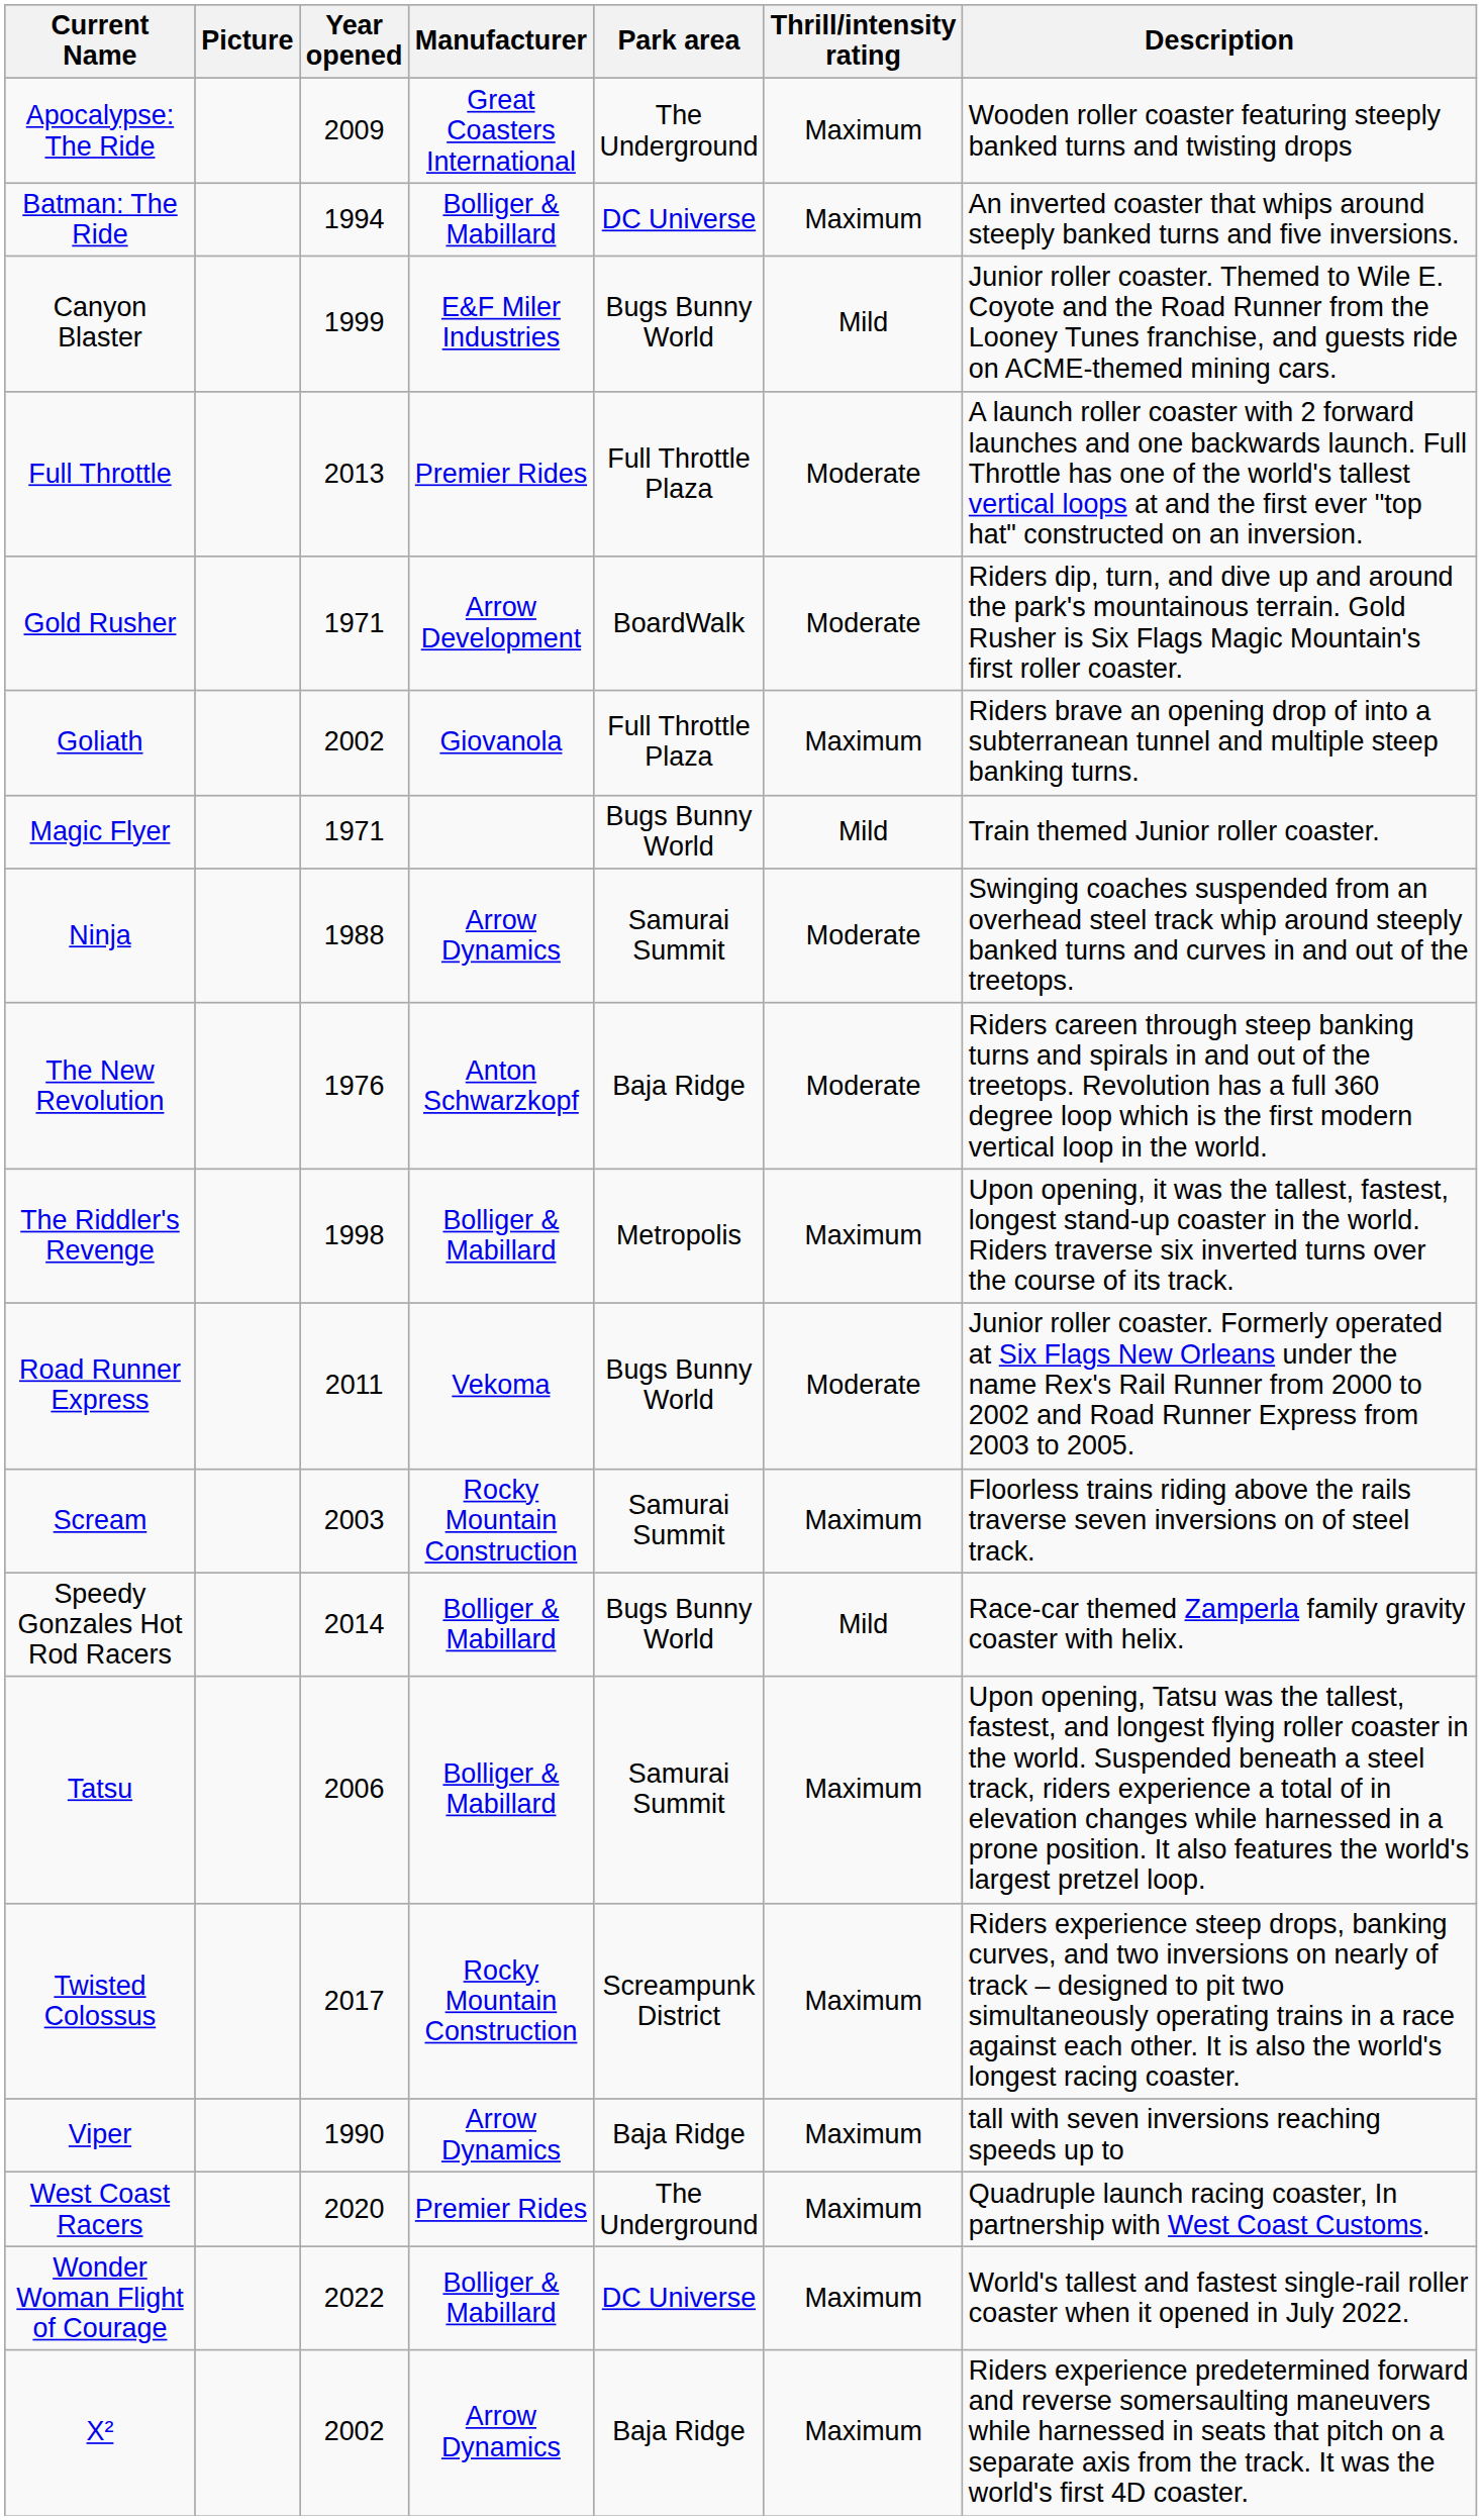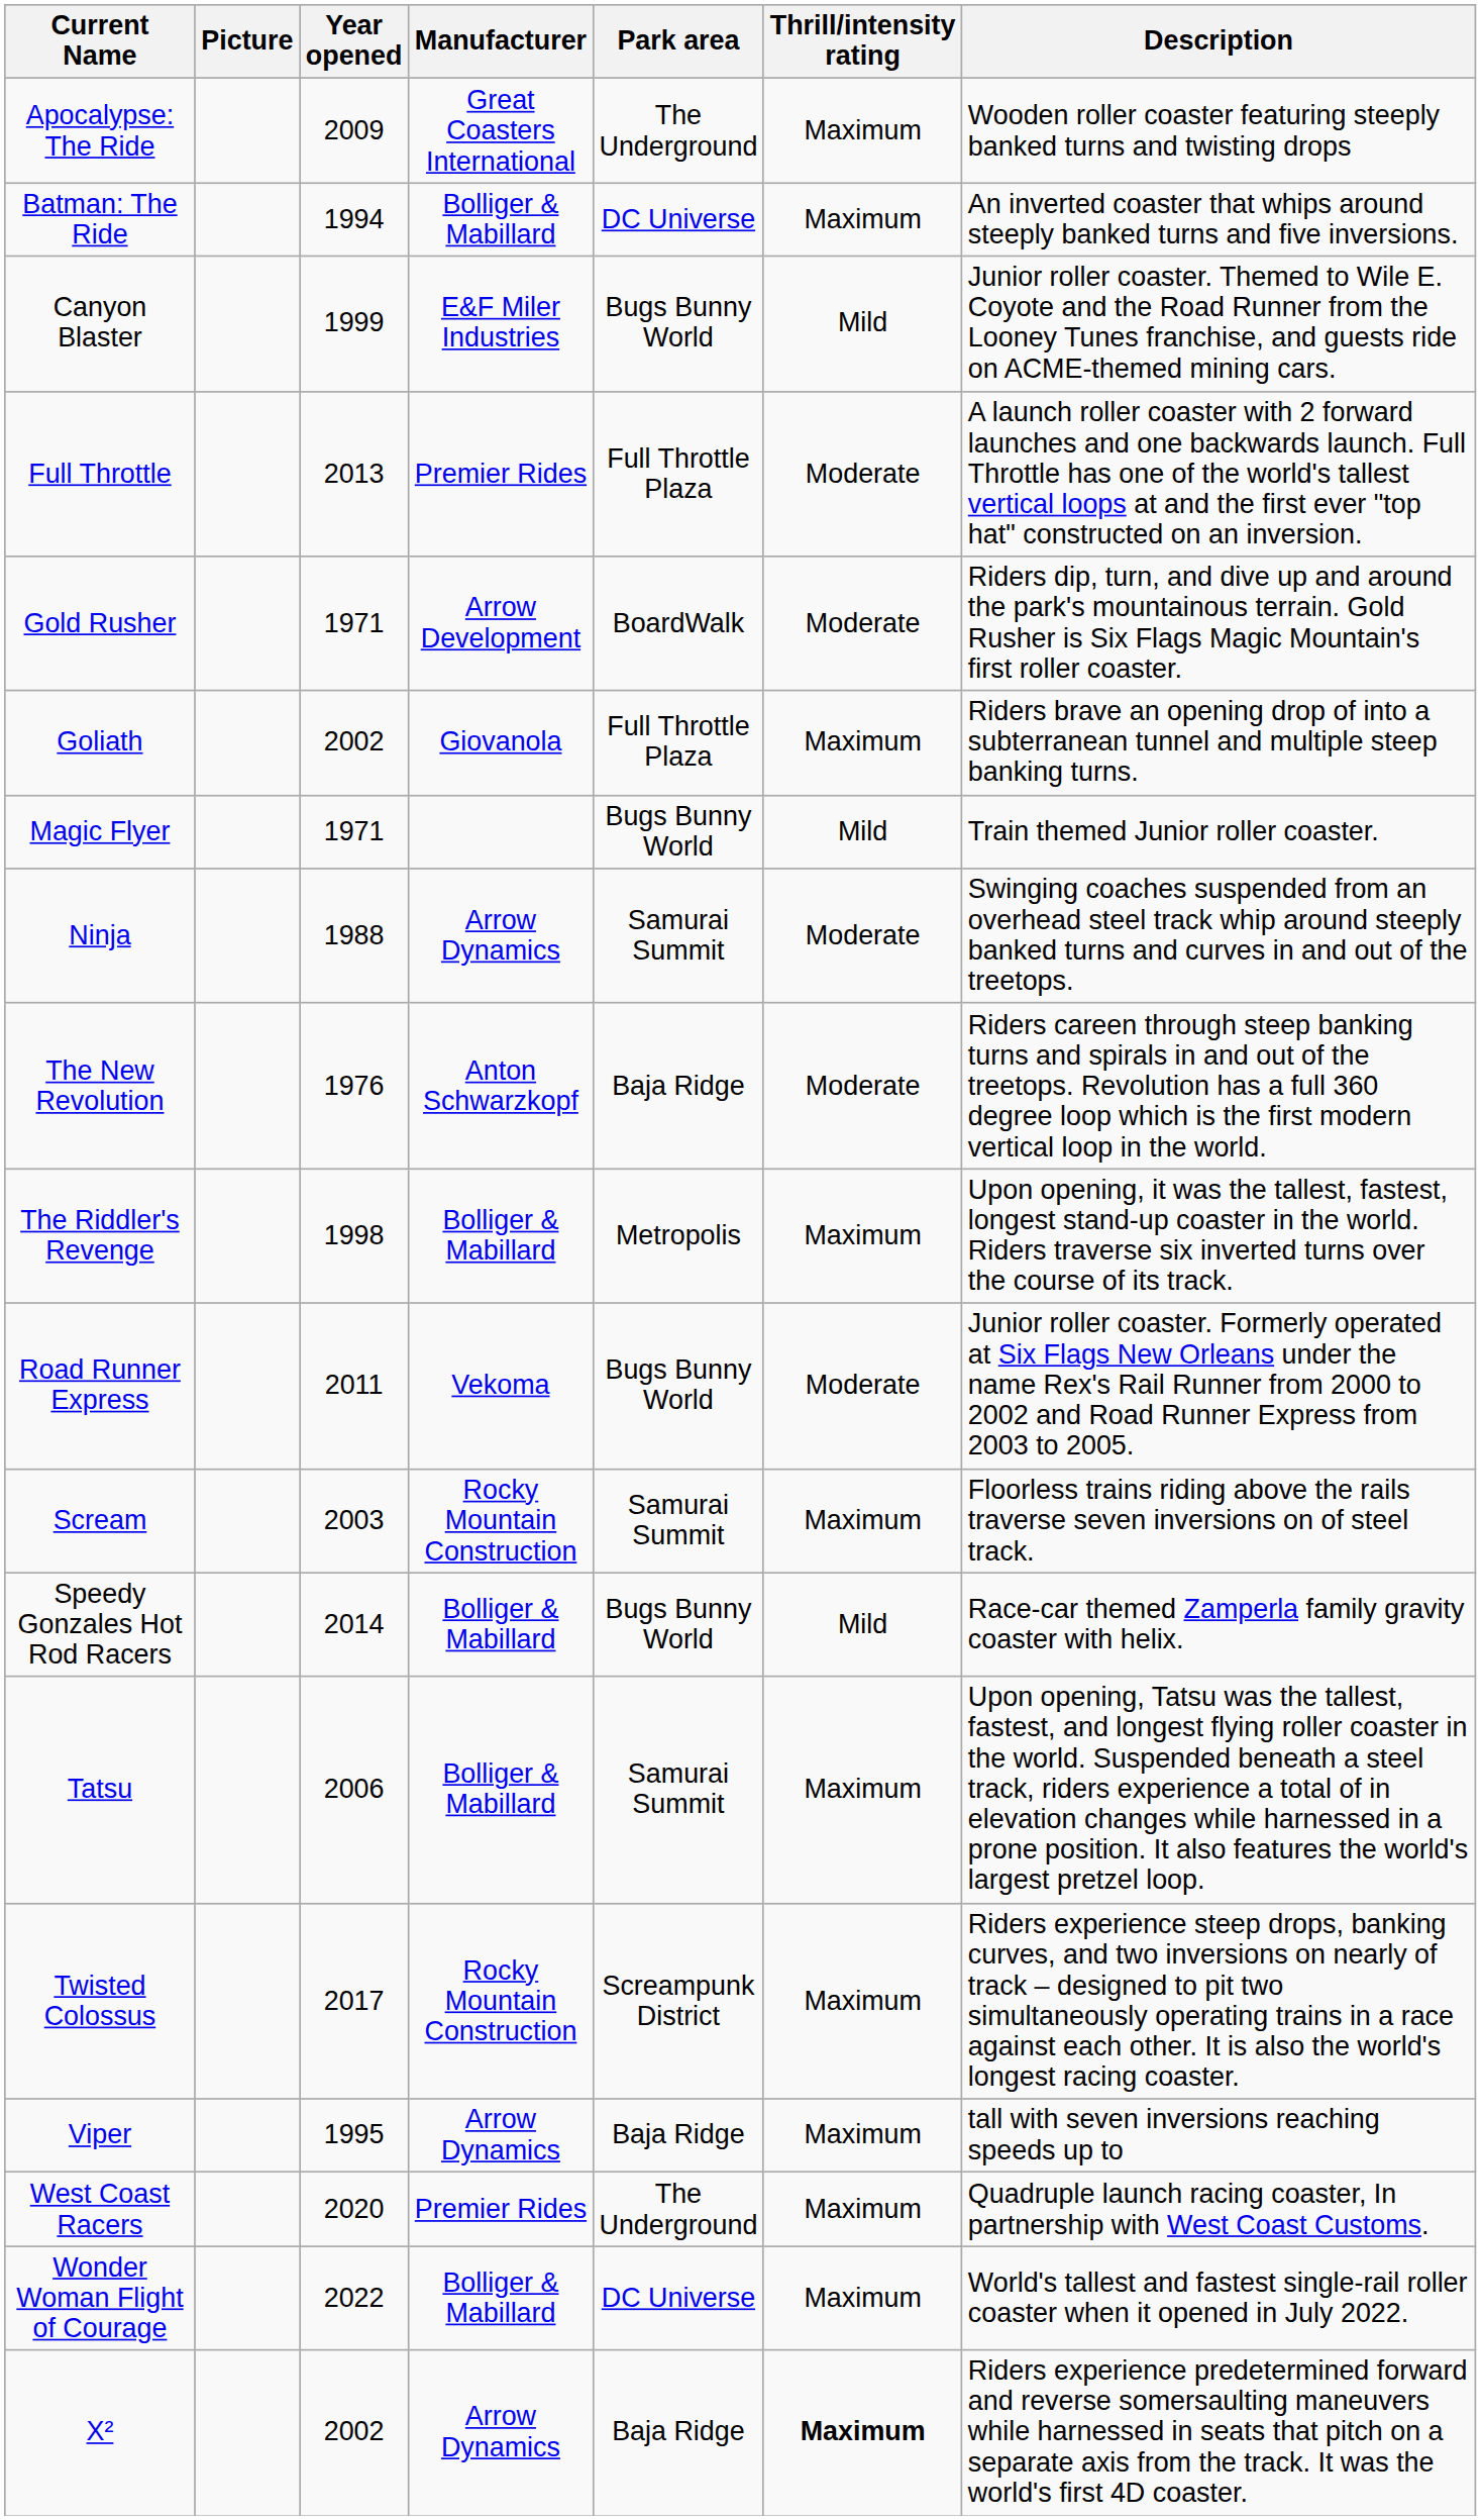 <table class="wikitable sortable sticky-header" style="text-align: center">
 <tr>
 <th>Current Name</th>
 <th class="unsortable">Picture</th>
 <th style="width:7%;">Year opened</th>
 <th style="width:10%;">Manufacturer</th>
 <th style="width:10%;">Park area</th>
 <th style="width:5%;">Thrill/intensity rating</th>
 <th class="unsortable">Description</th>
 </tr>
 <tr>
 <td><a href='#'>Apocalypse: The Ride</a></td>
 <td></td>
 <td>2009</td>
 <td><a href='#'>Great Coasters International</a></td>
 <td>The Underground</td>
 <td>Maximum</td>
 <td style="text-align:left;">Wooden roller coaster featuring steeply banked turns and twisting drops</td>
 </tr>
 <tr>
 <td><a href='#'>Batman: The Ride</a></td>
 <td></td>
 <td>1994</td>
 <td><a href='#'>Bolliger & Mabillard</a></td>
 <td><a href='#'>DC Universe</a></td>
 <td>Maximum</td>
 <td style="text-align:left;">An inverted coaster that whips around steeply banked turns and five inversions.</td>
 </tr>
 <tr>
 <td>Canyon Blaster</td>
 <td></td>
 <td>1999</td>
 <td><a href='#'>E&F Miler Industries</a></td>
 <td>Bugs Bunny World</td>
 <td>Mild</td>
 <td style="text-align:left;">Junior roller coaster. Themed to Wile E. Coyote and the Road Runner from the Looney Tunes franchise, and guests ride on ACME-themed mining cars.</td>
 </tr>
 <tr>
 <td><a href='#'>Full Throttle</a></td>
 <td></td>
 <td>2013</td>
 <td><a href='#'>Premier Rides</a></td>
 <td>Full Throttle Plaza</td>
 <td>Moderate</td>
 <td align="left">A launch roller coaster with 2 forward launches and one backwards launch. Full Throttle has one of the world's tallest <a href='#'>vertical loops</a> at  and the first ever "top hat" constructed on an inversion.</td>
 </tr>
 <tr>
 <td><a href='#'>Gold Rusher</a></td>
 <td></td>
 <td>1971</td>
 <td><a href='#'>Arrow Development</a></td>
 <td>BoardWalk</td>
 <td>Moderate</td>
 <td style="text-align:left;">Riders dip, turn, and dive up and around the park's mountainous terrain. Gold Rusher is Six Flags Magic Mountain's first roller coaster.</td>
 </tr>
 <tr>
 <td><a href='#'>Goliath</a></td>
 <td></td>
 <td>2002</td>
 <td><a href='#'>Giovanola</a></td>
 <td>Full Throttle Plaza</td>
 <td>Maximum</td>
 <td style="text-align:left;">Riders brave an opening drop of  into a subterranean tunnel and multiple steep banking turns.</td>
 </tr>
 <tr>
 <td><a href='#'>Magic Flyer</a></td>
 <td></td>
 <td>1971</td>
 <td></td>
 <td>Bugs Bunny World</td>
 <td>Mild</td>
 <td style="text-align:left;">Train themed Junior roller coaster.</td>
 </tr>
 <tr>
 <td><a href='#'>Ninja</a></td>
 <td></td>
 <td>1988</td>
 <td><a href='#'>Arrow Dynamics</a></td>
 <td>Samurai Summit</td>
 <td>Moderate</td>
 <td style="text-align:left;">Swinging coaches suspended from an overhead steel track whip around steeply banked turns and curves in and out of the treetops.</td>
 </tr>
 <tr>
 <td><a href='#'>The New Revolution</a></td>
 <td></td>
 <td>1976</td>
 <td><a href='#'>Anton Schwarzkopf</a></td>
 <td>Baja Ridge</td>
 <td>Moderate</td>
 <td style="text-align:left;">Riders careen through steep banking turns and spirals in and out of the treetops. Revolution has a full 360 degree loop which is the first modern vertical loop in the world.</td>
 </tr>
 <tr>
 <td><a href='#'>The Riddler's Revenge</a></td>
 <td></td>
 <td>1998</td>
 <td><a href='#'>Bolliger & Mabillard</a></td>
 <td>Metropolis</td>
 <td>Maximum</td>
 <td style="text-align:left;">Upon opening, it was the tallest, fastest, longest stand-up coaster in the world. Riders traverse six inverted turns over the course of its  track.</td>
 </tr>
 <tr>
 <td><a href='#'>Road Runner Express</a></td>
 <td></td>
 <td>2011</td>
 <td><a href='#'>Vekoma</a></td>
 <td>Bugs Bunny World</td>
 <td>Moderate</td>
 <td style="text-align:left;">Junior roller coaster. Formerly operated at <a href='#'>Six Flags New Orleans</a> under the name Rex's Rail Runner from 2000 to 2002 and Road Runner Express from 2003 to 2005.</td>
 </tr>
 <tr>
 <td><a href='#'>Scream</a></td>
 <td></td>
 <td>2003</td>
 <td><a href='#'>Rocky Mountain Construction</a></td>
 <td>Samurai Summit</td>
 <td>Maximum</td>
 <td style="text-align:left;">Floorless trains riding above the rails traverse seven inversions on  of steel track.</td>
 </tr>
 <tr>
 <td>Speedy Gonzales Hot Rod Racers</td>
 <td></td>
 <td>2014</td>
 <td><a href='#'>Bolliger & Mabillard</a></td>
 <td>Bugs Bunny World</td>
 <td>Mild</td>
 <td style="text-align:left;">Race-car themed <a href='#'>Zamperla</a> family gravity coaster with helix.</td>
 </tr>
 <tr>
 <td><a href='#'>Tatsu</a></td>
 <td></td>
 <td>2006</td>
 <td><a href='#'>Bolliger & Mabillard</a></td>
 <td>Samurai Summit</td>
 <td>Maximum</td>
 <td style="text-align:left;">Upon opening, Tatsu was the tallest, fastest, and longest flying roller coaster in the world. Suspended beneath a steel track, riders experience a total of  in elevation changes while harnessed in a prone position. It also features the world's largest pretzel loop.</td>
 </tr>
 <tr>
 <td><a href='#'>Twisted Colossus</a></td>
 <td></td>
 <td>2017</td>
 <td><a href='#'>Rocky Mountain Construction</a></td>
 <td>Screampunk District</td>
 <td>Maximum</td>
 <td style="text-align:left;">Riders experience steep drops, banking curves, and two inversions on nearly  of track – designed to pit two simultaneously operating trains in a race against each other. It is also the world's longest racing coaster.</td>
 </tr>
 <tr>
 <td><a href='#'>Viper</a></td>
 <td></td>
-<td>1990</td>
+<td>1995</td>
 <td><a href='#'>Arrow Dynamics</a></td>
 <td>Baja Ridge</td>
 <td>Maximum</td>
 <td style="text-align:left;"> tall with seven inversions reaching speeds up to </td>
 </tr>
 <tr>
 <td><a href='#'>West Coast Racers</a></td>
 <td></td>
 <td>2020</td>
 <td><a href='#'>Premier Rides</a></td>
 <td>The Underground</td>
 <td>Maximum</td>
 <td style="text-align:left;">Quadruple launch racing coaster, In partnership with <a href='#'>West Coast Customs</a>.</td>
 </tr>
 <tr>
 <td><a href='#'>Wonder Woman Flight of Courage</a></td>
 <td></td>
 <td>2022</td>
 <td><a href='#'>Bolliger & Mabillard</a></td>
 <td><a href='#'>DC Universe</a></td>
 <td>Maximum</td>
 <td style="text-align:left;">World's tallest and fastest single-rail roller coaster when it opened in July 2022.</td>
 </tr>
 <tr>
 <td><a href='#'>X²</a></td>
 <td></td>
 <td>2002</td>
 <td><a href='#'>Arrow Dynamics</a></td>
 <td>Baja Ridge</td>
-<td>Maximum</td>
+<td><strong>Maximum</strong></td>
 <td style="text-align:left;">Riders experience predetermined forward and reverse somersaulting maneuvers while harnessed in seats that pitch on a separate axis from the track. It was the world's first 4D coaster.</td>
 </tr>
 </table>
